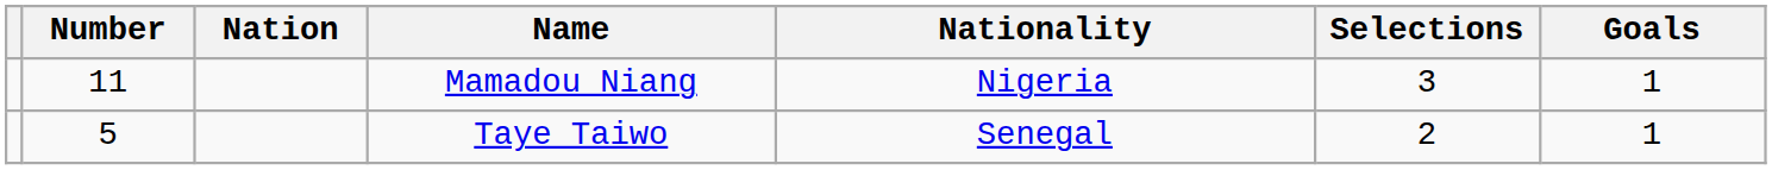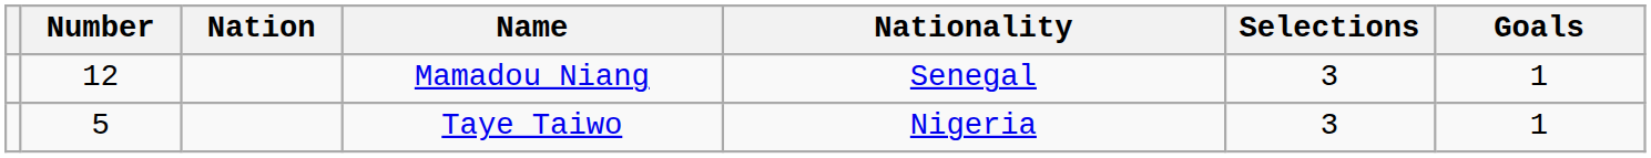 <table class="wikitable" style="font-size: 95%; text-align: center;">
 <tr>
 <th></th>
 <th width=60>Number</th>
 <th width=60>Nation</th>
 <th width=150>Name</th>
 <th width=200>Nationality</th>
 <th width=80>Selections</th>
 <th width=80>Goals</th>
 </tr>
 <tr>
 <td></td>
-<td>11</td>
+<td>12</td>
 <td></td>
 <td><a href='#'>Mamadou Niang</a></td>
-<td> <a href='#'>Nigeria</a></td>
+<td>  <a href='#'>Senegal</a></td>
 <td>3</td>
 <td>1</td>
 </tr>
 <tr>
 <td></td>
 <td>5</td>
 <td></td>
 <td><a href='#'>Taye Taiwo</a></td>
-<td>  <a href='#'>Senegal</a></td>
-<td>2</td>
+<td> <a href='#'>Nigeria</a></td>
+<td>3</td>
 <td>1</td>
 </tr>
 </table>
